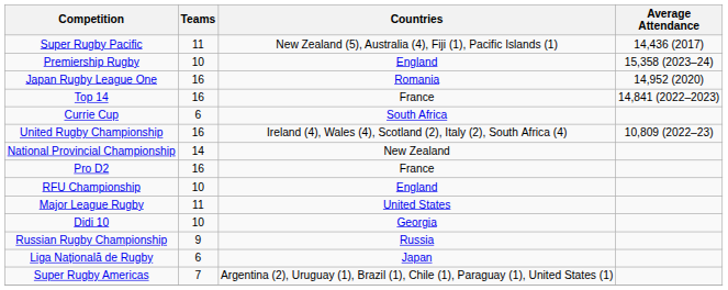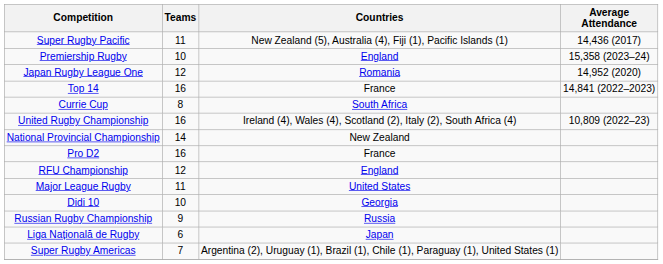 <table class="wikitable sortable" style="text-align: center;">
 <tr>
 <th>Competition</th>
 <th>Teams</th>
 <th>Countries</th>
 <th>Average <br> Attendance</th>
 </tr>
 <tr>
 <td><a href='#'>Super Rugby Pacific</a></td>
 <td>11</td>
 <td>New Zealand (5), Australia (4), Fiji (1), Pacific Islands (1)</td>
 <td>14,436 (2017)</td>
 </tr>
 <tr>
 <td><a href='#'>Premiership Rugby</a></td>
 <td>10</td>
 <td><a href='#'>England</a></td>
 <td>15,358 (2023–24)</td>
 </tr>
 <tr>
 <td><a href='#'>Japan Rugby League One</a></td>
-<td>16</td>
+<td>12</td>
 <td><a href='#'>Romania</a></td>
 <td>14,952 (2020)</td>
 </tr>
 <tr>
 <td><a href='#'>Top 14</a></td>
 <td>16</td>
 <td>France</td>
 <td>14,841 (2022–2023)</td>
 </tr>
 <tr>
 <td><a href='#'>Currie Cup</a></td>
-<td>6</td>
+<td>8</td>
 <td><a href='#'>South Africa</a></td>
 <td></td>
 </tr>
 <tr>
 <td><a href='#'>United Rugby Championship</a></td>
 <td>16</td>
 <td>Ireland (4), Wales (4), Scotland (2), Italy (2), South Africa (4)</td>
 <td>10,809 (2022–23)</td>
 </tr>
 <tr>
 <td><a href='#'>National Provincial Championship</a></td>
 <td>14</td>
 <td>New Zealand</td>
 <td></td>
 </tr>
 <tr>
 <td><a href='#'>Pro D2</a></td>
 <td>16</td>
 <td>France</td>
 <td></td>
 </tr>
 <tr>
 <td><a href='#'>RFU Championship</a></td>
-<td>10</td>
+<td>12</td>
 <td><a href='#'>England</a></td>
 <td></td>
 </tr>
 <tr>
 <td><a href='#'>Major League Rugby</a></td>
 <td>11</td>
 <td><a href='#'>United States</a></td>
 <td></td>
 </tr>
 <tr>
 <td><a href='#'>Didi 10</a></td>
 <td>10</td>
 <td><a href='#'>Georgia</a></td>
 <td></td>
 </tr>
 <tr>
 <td><a href='#'>Russian Rugby Championship</a></td>
 <td>9</td>
 <td><a href='#'>Russia</a></td>
 <td></td>
 </tr>
 <tr>
 <td><a href='#'>Liga Națională de Rugby</a></td>
 <td>6</td>
 <td><a href='#'>Japan</a></td>
 <td></td>
 </tr>
 <tr>
 <td><a href='#'>Super Rugby Americas</a></td>
 <td>7</td>
 <td>Argentina (2), Uruguay (1), Brazil (1), Chile (1), Paraguay (1), United States (1)</td>
 <td></td>
 </tr>
 <tr>
 </tr>
 </table>
